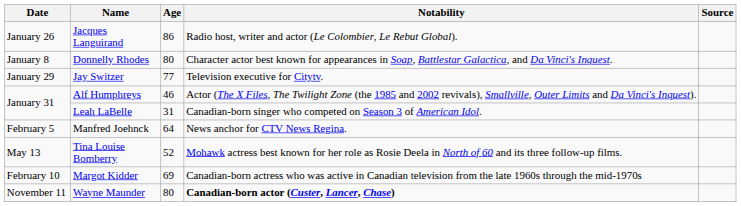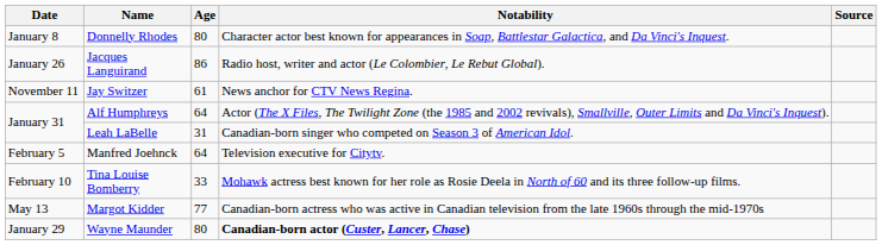 <table class="wikitable">
 <tr>
 <th width=90>Date</th>
 <th width=125>Name</th>
 <th>Age</th>
 <th class="unsortable">Notability</th>
 <th class="unsortable">Source</th>
 </tr>
 <tr>
+<td>January 8</td>
+<td><a href='#'>Donnelly Rhodes</a></td>
+<td>80</td>
+<td>Character actor best known for appearances in <em><a href='#'>Soap</a></em>, <em><a href='#'>Battlestar Galactica</a></em>, and <em><a href='#'>Da Vinci's Inquest</a></em>.</td>
+<td></td>
+</tr>
+<tr>
 <td>January 26</td>
 <td><a href='#'>Jacques Languirand</a></td>
 <td>86</td>
 <td>Radio host, writer and actor (<em>Le Colombier</em>, <em>Le Rebut Global</em>).</td>
 <td></td>
 </tr>
 <tr>
-<td>January 8</td>
-<td><a href='#'>Donnelly Rhodes</a></td>
-<td>80</td>
-<td>Character actor best known for appearances in <em><a href='#'>Soap</a></em>, <em><a href='#'>Battlestar Galactica</a></em>, and <em><a href='#'>Da Vinci's Inquest</a></em>.</td>
-<td></td>
-</tr>
-<tr>
-<td>January 29</td>
+<td>November 11</td>
 <td><a href='#'>Jay Switzer</a></td>
-<td>77</td>
-<td>Television executive for <a href='#'>Citytv</a>.</td>
+<td>61</td>
+<td>News anchor for <a href='#'>CTV News Regina</a>.</td>
 <td></td>
 </tr>
 <tr>
 <td rowspan=2>January 31</td>
 <td><a href='#'>Alf Humphreys</a></td>
-<td>46</td>
+<td>64</td>
 <td>Actor (<em><a href='#'>The X Files</a></em>, <em>The Twilight Zone</em> (the <a href='#'>1985</a> and <a href='#'>2002</a> revivals), <em><a href='#'>Smallville</a></em>, <em><a href='#'>Outer Limits</a></em> and <em><a href='#'>Da Vinci's Inquest</a></em>).</td>
 <td></td>
 </tr>
 <tr>
 <td><a href='#'>Leah LaBelle</a></td>
 <td>31</td>
 <td>Canadian-born singer who competed on <a href='#'>Season 3</a> of <em><a href='#'>American Idol</a></em>.</td>
 <td></td>
 </tr>
 <tr>
 <td>February 5</td>
 <td>Manfred Joehnck</td>
 <td>64</td>
-<td>News anchor for <a href='#'>CTV News Regina</a>.</td>
+<td>Television executive for <a href='#'>Citytv</a>.</td>
+<td></td>
+</tr>
+<tr>
+<td>February 10</td>
+<td><a href='#'>Tina Louise Bomberry</a></td>
+<td>33</td>
+<td><a href='#'>Mohawk</a> actress best known for her role as Rosie Deela in <em><a href='#'>North of 60</a></em> and its three follow-up films.</td>
 <td></td>
 </tr>
 <tr>
 <td>May 13</td>
-<td><a href='#'>Tina Louise Bomberry</a></td>
-<td>52</td>
-<td><a href='#'>Mohawk</a> actress best known for her role as Rosie Deela in <em><a href='#'>North of 60</a></em> and its three follow-up films.</td>
-<td></td>
-</tr>
-<tr>
-<td>February 10</td>
 <td><a href='#'>Margot Kidder</a></td>
-<td>69</td>
+<td>77</td>
 <td>Canadian-born actress who was active in Canadian television from the late 1960s through the mid-1970s</td>
 <td></td>
 </tr>
 <tr>
-<td>November 11</td>
+<td>January 29</td>
 <td><a href='#'>Wayne Maunder</a></td>
 <td>80</td>
 <td><strong>Canadian-born actor (<em><a href='#'>Custer</a></em>, <em><a href='#'>Lancer</a></em>, <em><a href='#'>Chase</a></em>)</strong></td>
 <td></td>
 </tr>
 </table>
